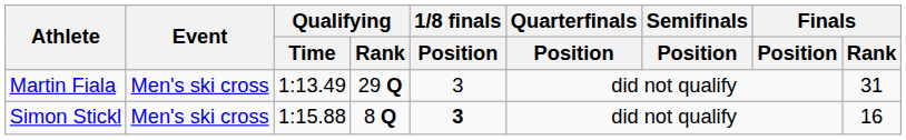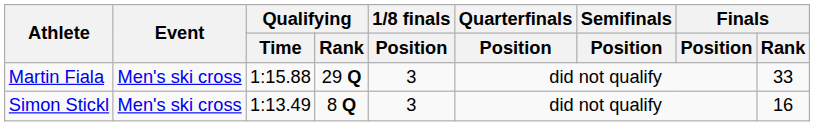 <table class="wikitable">
 <tr>
 <th rowspan="2">Athlete</th>
 <th rowspan="2">Event</th>
 <th colspan="2">Qualifying</th>
 <th>1/8 finals</th>
 <th>Quarterfinals</th>
 <th>Semifinals</th>
 <th colspan=2>Finals</th>
 </tr>
 <tr>
 <th>Time</th>
 <th>Rank</th>
 <th>Position</th>
 <th>Position</th>
 <th>Position</th>
 <th>Position</th>
 <th>Rank</th>
 </tr>
 <tr>
 <td><a href='#'>Martin Fiala</a></td>
 <td><a href='#'>Men's ski cross</a></td>
-<td align="center">1:13.49</td>
+<td align="center">1:15.88</td>
 <td align="center">29 <strong>Q</strong></td>
 <td align="center">3</td>
 <td colspan=3 align="center">did not qualify</td>
-<td align="center">31</td>
+<td align="center">33</td>
 </tr>
 <tr>
 <td><a href='#'>Simon Stickl</a></td>
 <td><a href='#'>Men's ski cross</a></td>
-<td align="center">1:15.88</td>
+<td align="center">1:13.49</td>
 <td align="center">8 <strong>Q</strong></td>
-<td align="center"><strong>3</strong></td>
+<td align="center">3</td>
 <td colspan=3 align="center">did not qualify</td>
 <td align="center">16</td>
 </tr>
 </table>
